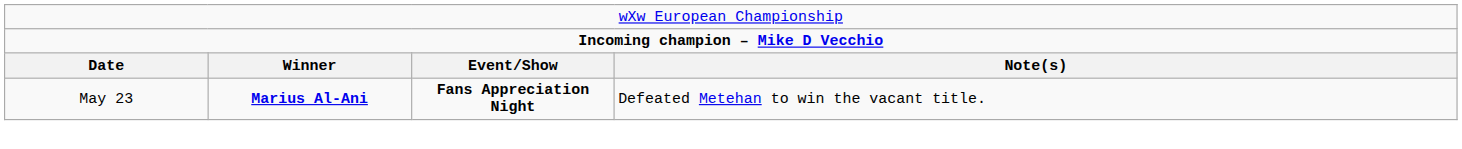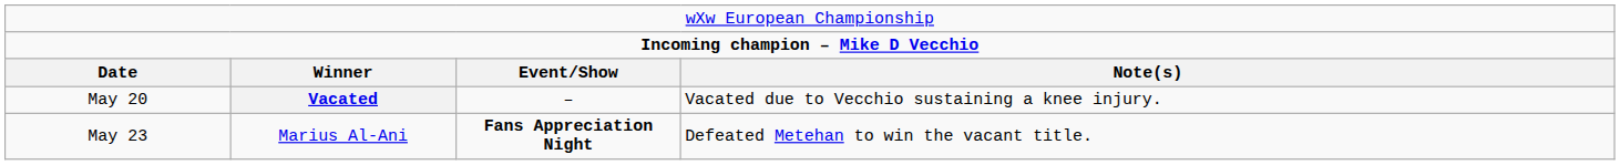 <table class="wikitable" style="text-align:center; width:100%;">
 <tr>
 <td colspan="4" style="text-align: center;"><a href='#'>wXw European Championship</a></td>
 </tr>
 <tr>
 <td colspan="4" style="text-align: center;"><strong>Incoming champion – <a href='#'>Mike D Vecchio</a></strong></td>
 </tr>
 <tr>
 <th width="14%">Date</th>
 <th width="14%">Winner</th>
 <th width="14%">Event/Show</th>
 <th width="58%">Note(s)</th>
 </tr>
 <tr>
+<td>May 20</td>
+<th><a href='#'>Vacated</a></th>
+<td>–</td>
+<td align=left>Vacated due to Vecchio sustaining a knee injury.</td>
+</tr>
+<tr>
 <td>May 23</td>
-<td><strong><a href='#'>Marius Al-Ani</a></strong></td>
+<td><a href='#'>Marius Al-Ani</a></td>
 <td><strong>Fans Appreciation Night</strong></td>
 <td align=left>Defeated <a href='#'>Metehan</a> to win the vacant title.</td>
 </tr>
 </table>
